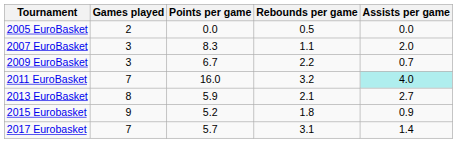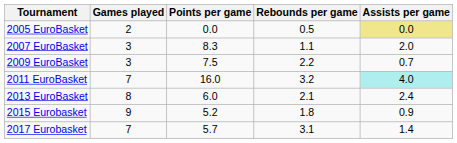 <table class="wikitable">
 <tr>
 <th>Tournament</th>
 <th>Games played</th>
 <th>Points per game</th>
 <th>Rebounds per game</th>
 <th>Assists per game</th>
 </tr>
 <tr>
 <td><a href='#'>2005 EuroBasket</a></td>
 <td align="center">2</td>
 <td align="center">0.0</td>
 <td align="center">0.5</td>
-<td align="center">0.0</td>
+<td align="center" style="background: khaki;">0.0</td>
 </tr>
 <tr>
 <td><a href='#'>2007 EuroBasket</a></td>
 <td align="center">3</td>
 <td align="center">8.3</td>
 <td align="center">1.1</td>
 <td align="center">2.0</td>
 </tr>
 <tr>
 <td><a href='#'>2009 EuroBasket</a></td>
 <td align="center">3</td>
-<td align="center">6.7</td>
+<td align="center">7.5</td>
 <td align="center">2.2</td>
 <td align="center">0.7</td>
 </tr>
 <tr>
 <td><a href='#'>2011 EuroBasket</a></td>
 <td align="center">7</td>
 <td align="center">16.0</td>
 <td align="center">3.2</td>
 <td align="center" style="background: paleturquoise;">4.0</td>
 </tr>
 <tr>
 <td><a href='#'>2013 EuroBasket</a></td>
 <td align="center">8</td>
-<td align="center">5.9</td>
+<td align="center">6.0</td>
 <td align="center">2.1</td>
-<td align="center">2.7</td>
+<td align="center">2.4</td>
 </tr>
 <tr>
 <td><a href='#'>2015 Eurobasket</a></td>
 <td align="center">9</td>
 <td align="center">5.2</td>
 <td align="center">1.8</td>
 <td align="center">0.9</td>
 </tr>
 <tr>
 <td><a href='#'>2017 Eurobasket</a></td>
 <td align="center">7</td>
 <td align="center">5.7</td>
 <td align="center">3.1</td>
 <td align="center">1.4</td>
 </tr>
 </table>
